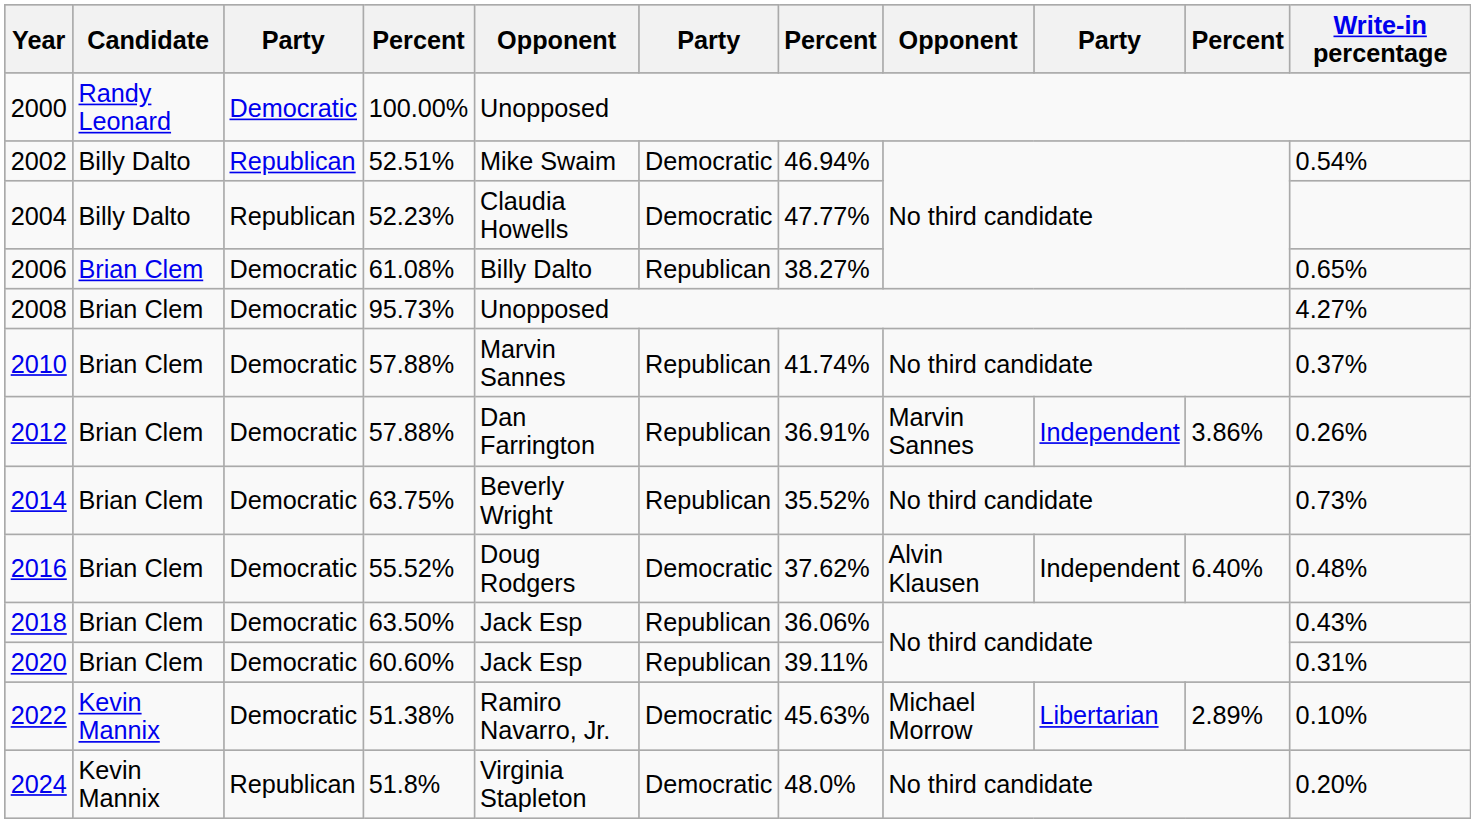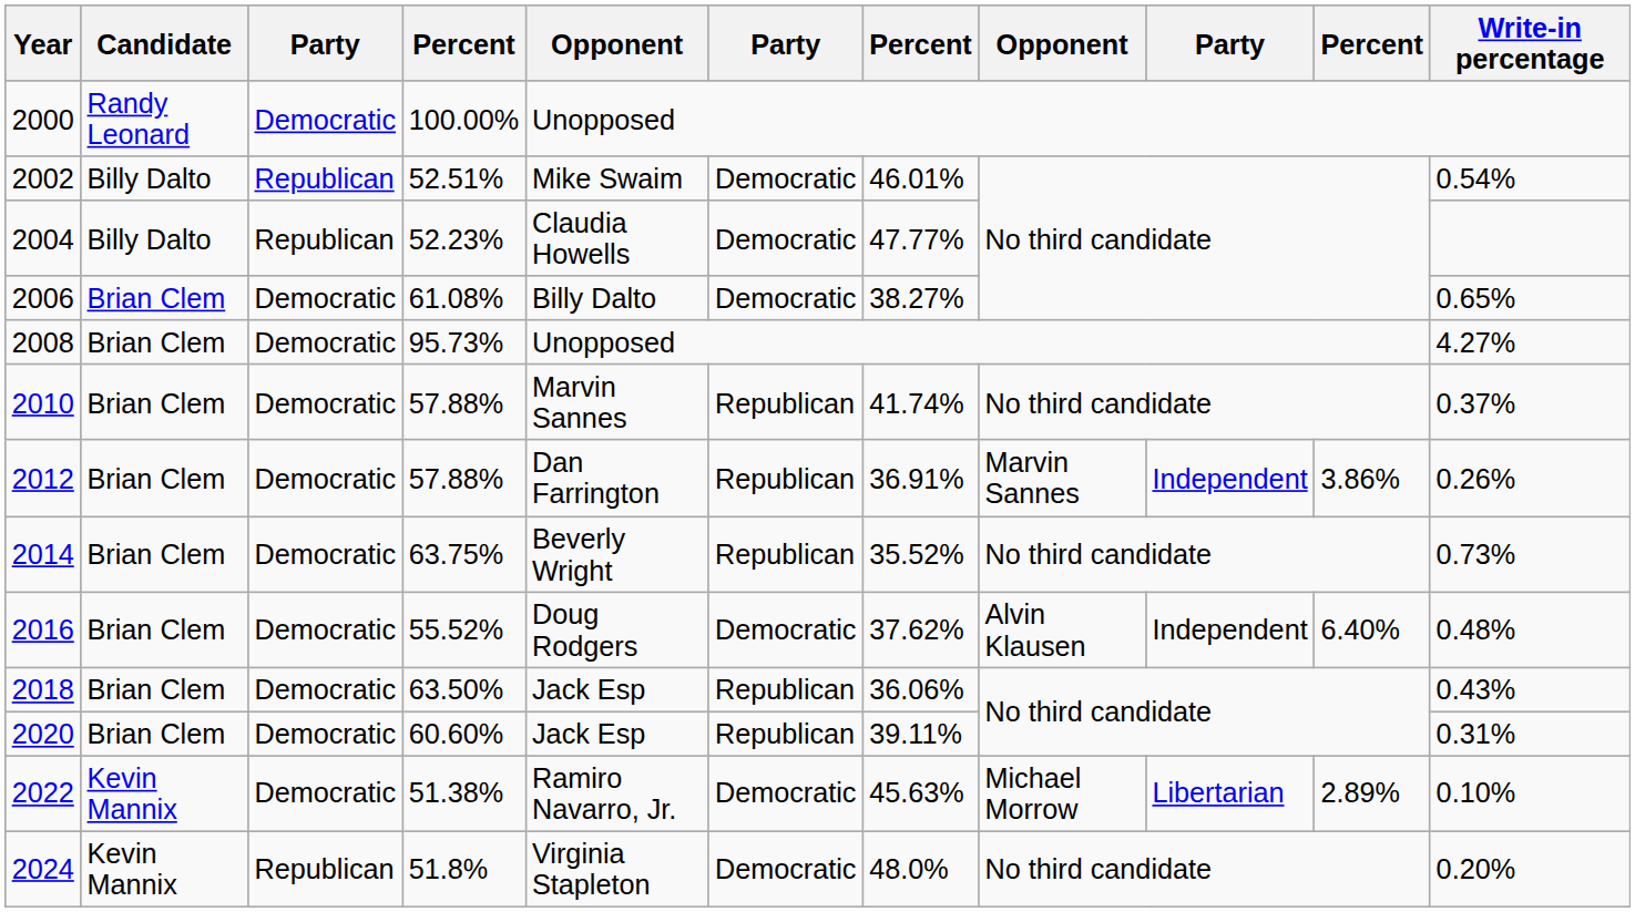 <table class="wikitable sortable" style="margin:0.5em auto; font-size:95%;">
 <tr>
 <th>Year</th>
 <th>Candidate</th>
 <th>Party</th>
 <th>Percent</th>
 <th>Opponent</th>
 <th>Party</th>
 <th>Percent</th>
 <th>Opponent</th>
 <th>Party</th>
 <th>Percent</th>
 <th><a href='#'>Write-in</a> percentage</th>
 </tr>
 <tr>
 <td>2000</td>
 <td><a href='#'>Randy Leonard</a></td>
 <td><a href='#'>Democratic</a></td>
 <td>100.00%</td>
 <td colspan="7">Unopposed</td>
 </tr>
 <tr>
 <td>2002</td>
 <td>Billy Dalto</td>
 <td><a href='#'>Republican</a></td>
 <td>52.51%</td>
 <td>Mike Swaim</td>
 <td>Democratic</td>
-<td>46.94%</td>
+<td>46.01%</td>
 <td colspan="3" rowspan="3">No third candidate</td>
 <td>0.54%</td>
 </tr>
 <tr>
 <td>2004</td>
 <td>Billy Dalto</td>
 <td>Republican</td>
 <td>52.23%</td>
 <td>Claudia Howells</td>
 <td>Democratic</td>
 <td>47.77%</td>
 <td></td>
 </tr>
 <tr>
 <td>2006</td>
 <td><a href='#'>Brian Clem</a></td>
 <td>Democratic</td>
 <td>61.08%</td>
 <td>Billy Dalto</td>
-<td>Republican</td>
+<td>Democratic</td>
 <td>38.27%</td>
 <td>0.65%</td>
 </tr>
 <tr>
 <td>2008</td>
 <td>Brian Clem</td>
 <td>Democratic</td>
 <td>95.73%</td>
 <td colspan="6">Unopposed</td>
 <td>4.27%</td>
 </tr>
 <tr>
 <td><a href='#'>2010</a></td>
 <td>Brian Clem</td>
 <td>Democratic</td>
 <td>57.88%</td>
 <td>Marvin Sannes</td>
 <td>Republican</td>
 <td>41.74%</td>
 <td colspan="3">No third candidate</td>
 <td>0.37%</td>
 </tr>
 <tr>
 <td><a href='#'>2012</a></td>
 <td>Brian Clem</td>
 <td>Democratic</td>
 <td>57.88%</td>
 <td>Dan Farrington</td>
 <td>Republican</td>
 <td>36.91%</td>
 <td>Marvin Sannes</td>
 <td><a href='#'>Independent</a></td>
 <td>3.86%</td>
 <td>0.26%</td>
 </tr>
 <tr>
 <td><a href='#'>2014</a></td>
 <td>Brian Clem</td>
 <td>Democratic</td>
 <td>63.75%</td>
 <td>Beverly Wright</td>
 <td>Republican</td>
 <td>35.52%</td>
 <td colspan="3">No third candidate</td>
 <td>0.73%</td>
 </tr>
 <tr>
 <td><a href='#'>2016</a></td>
 <td>Brian Clem</td>
 <td>Democratic</td>
 <td>55.52%</td>
 <td>Doug Rodgers</td>
 <td>Democratic</td>
 <td>37.62%</td>
 <td>Alvin Klausen</td>
 <td>Independent</td>
 <td>6.40%</td>
 <td>0.48%</td>
 </tr>
 <tr>
 <td><a href='#'>2018</a></td>
 <td>Brian Clem</td>
 <td>Democratic</td>
 <td>63.50%</td>
 <td>Jack Esp</td>
 <td>Republican</td>
 <td>36.06%</td>
 <td colspan="3" rowspan="2">No third candidate</td>
 <td>0.43%</td>
 </tr>
 <tr>
 <td><a href='#'>2020</a></td>
 <td>Brian Clem</td>
 <td>Democratic</td>
 <td>60.60%</td>
 <td>Jack Esp</td>
 <td>Republican</td>
 <td>39.11%</td>
 <td>0.31%</td>
 </tr>
 <tr>
 <td><a href='#'>2022</a></td>
 <td><a href='#'>Kevin Mannix</a></td>
 <td>Democratic</td>
 <td>51.38%</td>
 <td>Ramiro Navarro, Jr.</td>
 <td>Democratic</td>
 <td>45.63%</td>
 <td>Michael Morrow</td>
 <td><a href='#'>Libertarian</a></td>
 <td>2.89%</td>
 <td>0.10%</td>
 </tr>
 <tr>
 <td><a href='#'>2024</a></td>
 <td>Kevin Mannix</td>
 <td>Republican</td>
 <td>51.8%</td>
 <td>Virginia Stapleton</td>
 <td>Democratic</td>
 <td>48.0%</td>
 <td colspan="3">No third candidate</td>
 <td>0.20%</td>
 </tr>
 </table>
